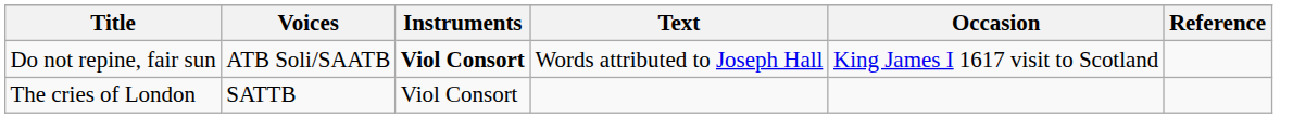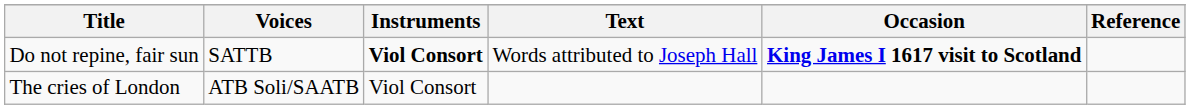 <table class = "wikitable sortable">
 <tr>
 </tr>
 <tr>
 <th scope="col">Title</th>
 <th scope="col">Voices</th>
 <th scope="col">Instruments</th>
 <th scope="col">Text</th>
 <th scope="col">Occasion</th>
 <th scope="col">Reference</th>
 </tr>
 <tr>
 <td>Do not repine, fair sun</td>
-<td>ATB Soli/SAATB</td>
+<td>SATTB</td>
 <td><strong>Viol Consort</strong></td>
 <td>Words attributed to <a href='#'>Joseph Hall</a></td>
-<td><a href='#'>King James I</a> 1617 visit to Scotland</td>
+<td><strong><a href='#'>King James I</a> 1617 visit to Scotland</strong></td>
 <td></td>
 </tr>
 <tr>
 <td>The cries of London</td>
-<td>SATTB</td>
+<td>ATB Soli/SAATB</td>
 <td>Viol Consort</td>
 <td></td>
 <td></td>
 <td></td>
 </tr>
 </table>
